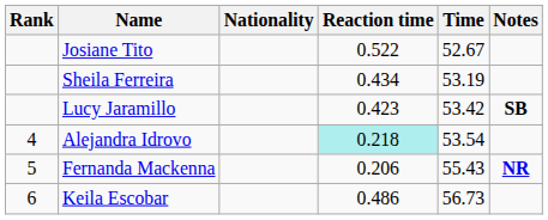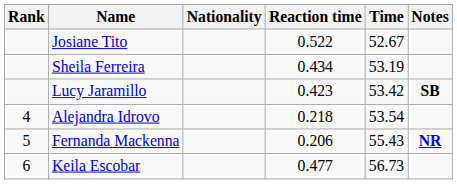 <table class="wikitable sortable" style="text-align:center">
 <tr>
 <th>Rank</th>
 <th>Name</th>
 <th>Nationality</th>
 <th>Reaction time</th>
 <th>Time</th>
 <th>Notes</th>
 </tr>
 <tr>
 <td></td>
 <td align=left><a href='#'>Josiane Tito</a></td>
 <td align=left></td>
 <td>0.522</td>
 <td>52.67</td>
 <td></td>
 </tr>
 <tr>
 <td></td>
 <td align=left><a href='#'>Sheila Ferreira</a></td>
 <td align=left></td>
 <td>0.434</td>
 <td>53.19</td>
 <td></td>
 </tr>
 <tr>
 <td></td>
 <td align=left><a href='#'>Lucy Jaramillo</a></td>
 <td align=left></td>
 <td>0.423</td>
 <td>53.42</td>
 <td><strong>SB</strong></td>
 </tr>
 <tr>
 <td>4</td>
 <td align=left><a href='#'>Alejandra Idrovo</a></td>
 <td align=left></td>
-<td style="background: paleturquoise;">0.218</td>
+<td>0.218</td>
 <td>53.54</td>
 <td></td>
 </tr>
 <tr>
 <td>5</td>
 <td align=left><a href='#'>Fernanda Mackenna</a></td>
 <td align=left></td>
 <td>0.206</td>
 <td>55.43</td>
 <td><a href='#'><strong>NR</strong></a></td>
 </tr>
 <tr>
 <td>6</td>
 <td align=left><a href='#'>Keila Escobar</a></td>
 <td align=left></td>
-<td>0.486</td>
+<td>0.477</td>
 <td>56.73</td>
 <td></td>
 </tr>
 </table>
